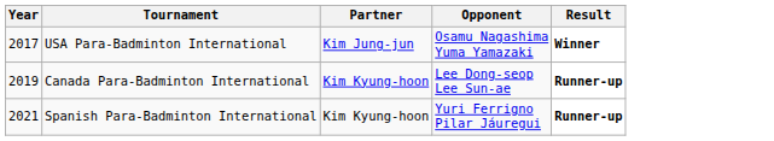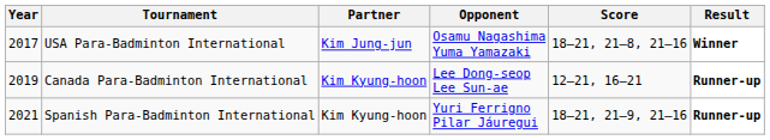 <table class="sortable wikitable" style="font-size: 90%;">
 <tr>
 <th>Year</th>
 <th>Tournament</th>
 <th>Partner</th>
 <th>Opponent</th>
+<th>Score</th>
 <th>Result</th>
 </tr>
 <tr>
 <td align="center">2017</td>
 <td align="left">USA Para-Badminton International</td>
 <td> <a href='#'>Kim Jung-jun</a></td>
 <td align="left"> <a href='#'>Osamu Nagashima</a><br> <a href='#'>Yuma Yamazaki</a></td>
+<td align="left">18–21, 21–8, 21–16</td>
 <td style="text-align:left; background:white"> <strong>Winner</strong></td>
 </tr>
 <tr>
 <td align="center">2019</td>
 <td align="left">Canada Para-Badminton International</td>
 <td> <a href='#'>Kim Kyung-hoon</a></td>
 <td align="left"> <a href='#'>Lee Dong-seop</a><br> <a href='#'>Lee Sun-ae</a></td>
+<td align="left">12–21, 16–21</td>
 <td style="text-align:left; background:white"> <strong>Runner-up</strong></td>
 </tr>
 <tr>
 <td align="center">2021</td>
 <td align="left">Spanish Para-Badminton International</td>
 <td> Kim Kyung-hoon</td>
 <td align="left"> <a href='#'>Yuri Ferrigno</a><br> <a href='#'>Pilar Jáuregui</a></td>
+<td align="left">18–21, 21–9, 21–16</td>
 <td style="text-align:left; background:white"> <strong>Runner-up</strong></td>
 </tr>
 </table>
